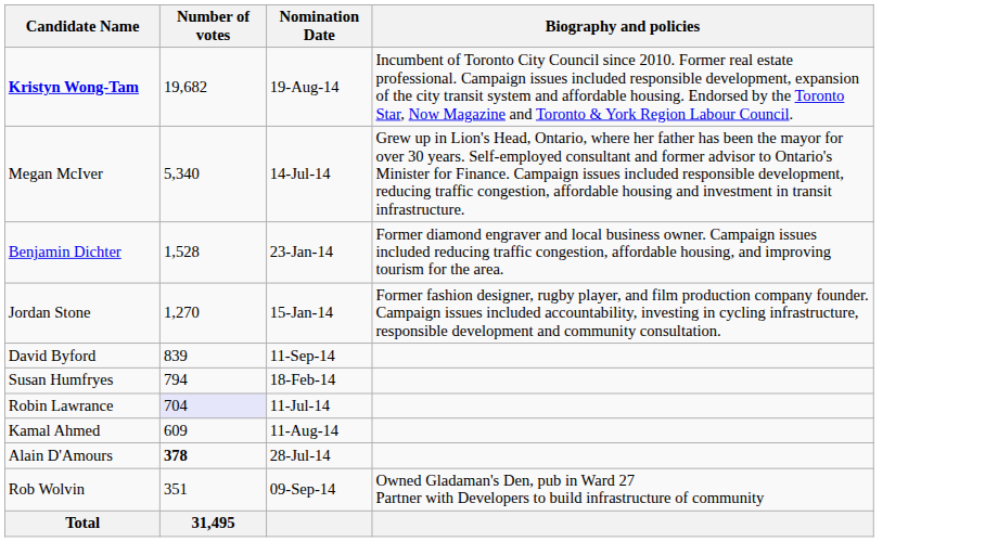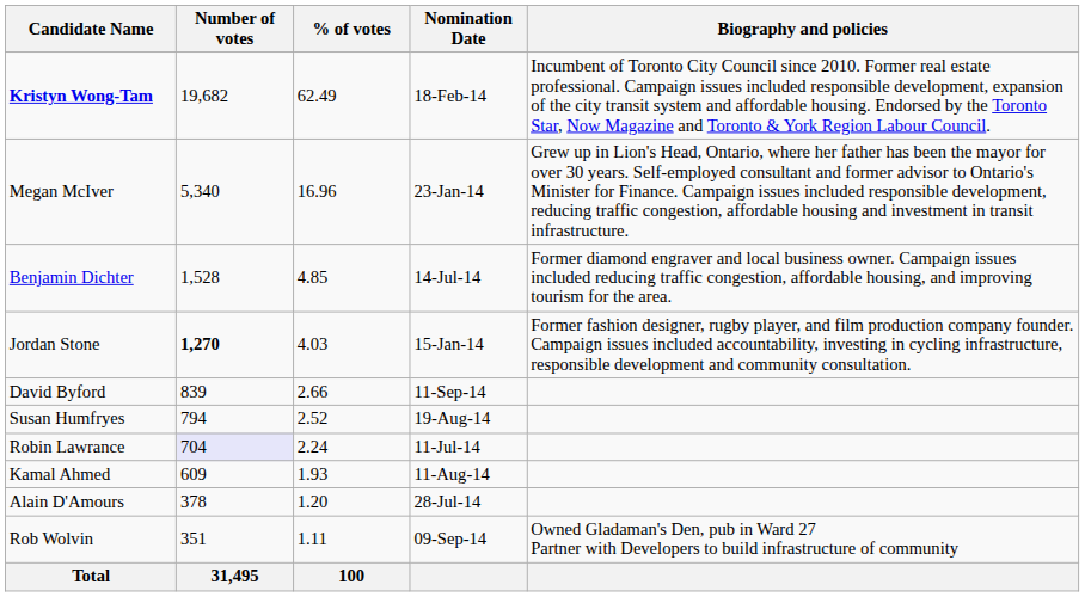 <table class="wikitable">
 <tr>
 <th scope="col" style="width: 150px;">Candidate Name</th>
 <th scope="col" style="width: 100px;">Number of votes</th>
+<th scope="col" style="width: 100px;">% of votes</th>
 <th scope="col" style="width: 100px;">Nomination Date</th>
 <th scope="col" style="width: 500px;">Biography and policies</th>
 </tr>
 <tr>
 <td><strong><a href='#'>Kristyn Wong-Tam</a></strong></td>
 <td>19,682</td>
-<td>19-Aug-14</td>
+<td>62.49</td>
+<td>18-Feb-14</td>
 <td>Incumbent of Toronto City Council since 2010. Former real estate professional. Campaign issues included responsible development, expansion of the city transit system and affordable housing. Endorsed by the <a href='#'>Toronto Star</a>, <a href='#'>Now Magazine</a> and <a href='#'>Toronto & York Region Labour Council</a>.</td>
 </tr>
 <tr>
 <td>Megan McIver</td>
 <td>5,340</td>
-<td>14-Jul-14</td>
+<td>16.96</td>
+<td>23-Jan-14</td>
 <td>Grew up in Lion's Head, Ontario, where her father has been the mayor for over 30 years. Self-employed consultant and former advisor to Ontario's Minister for Finance. Campaign issues included responsible development, reducing traffic congestion, affordable housing and investment in transit infrastructure.</td>
 </tr>
 <tr>
 <td><a href='#'>Benjamin Dichter</a></td>
 <td>1,528</td>
-<td>23-Jan-14</td>
+<td>4.85</td>
+<td>14-Jul-14</td>
 <td>Former diamond engraver and local business owner. Campaign issues included reducing traffic congestion, affordable housing, and improving tourism for the area.</td>
 </tr>
 <tr>
 <td>Jordan Stone</td>
-<td>1,270</td>
+<td><strong>1,270</strong></td>
+<td>4.03</td>
 <td>15-Jan-14</td>
 <td>Former fashion designer, rugby player, and film production company founder. Campaign issues included accountability, investing in cycling infrastructure, responsible development and community consultation.</td>
 </tr>
 <tr>
 <td>David Byford</td>
 <td>839</td>
+<td>2.66</td>
 <td>11-Sep-14</td>
 <td></td>
 </tr>
 <tr>
 <td>Susan Humfryes</td>
 <td>794</td>
-<td>18-Feb-14</td>
+<td>2.52</td>
+<td>19-Aug-14</td>
 <td></td>
 </tr>
 <tr>
 <td>Robin Lawrance</td>
 <td style="background: lavender;">704</td>
+<td>2.24</td>
 <td>11-Jul-14</td>
 <td></td>
 </tr>
 <tr>
 <td>Kamal Ahmed</td>
 <td>609</td>
+<td>1.93</td>
 <td>11-Aug-14</td>
 <td></td>
 </tr>
 <tr>
 <td>Alain D'Amours</td>
-<td><strong>378</strong></td>
+<td>378</td>
+<td>1.20</td>
 <td>28-Jul-14</td>
 <td></td>
 </tr>
 <tr>
 <td>Rob Wolvin</td>
 <td>351</td>
+<td>1.11</td>
 <td>09-Sep-14</td>
 <td>Owned Gladaman's Den, pub in Ward 27<br>Partner with Developers to build infrastructure of community</td>
 </tr>
 <tr>
 <th>Total</th>
 <th>31,495</th>
+<th>100</th>
 <th></th>
 <th></th>
 </tr>
 </table>
